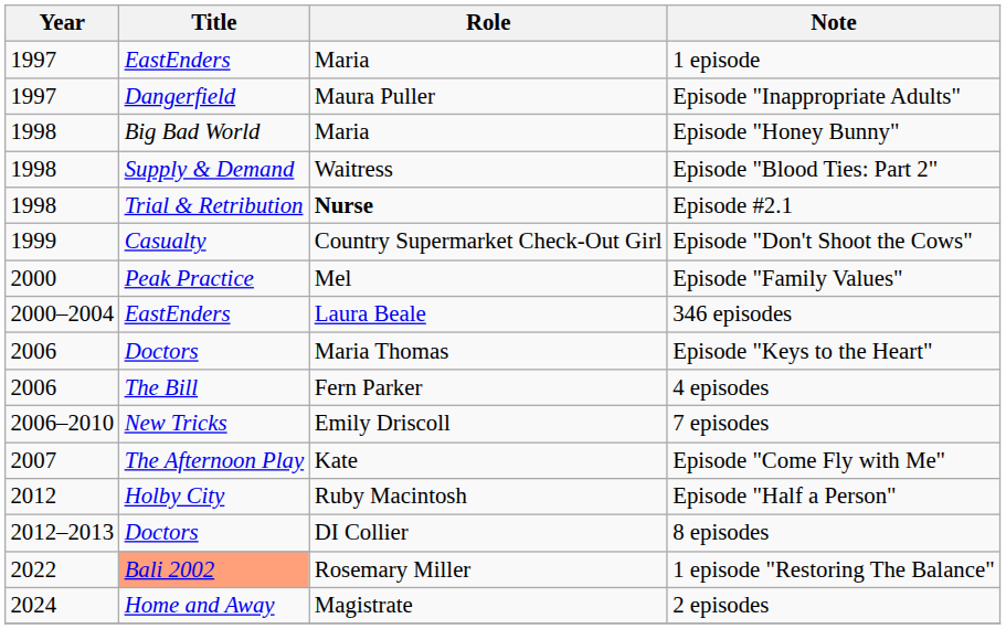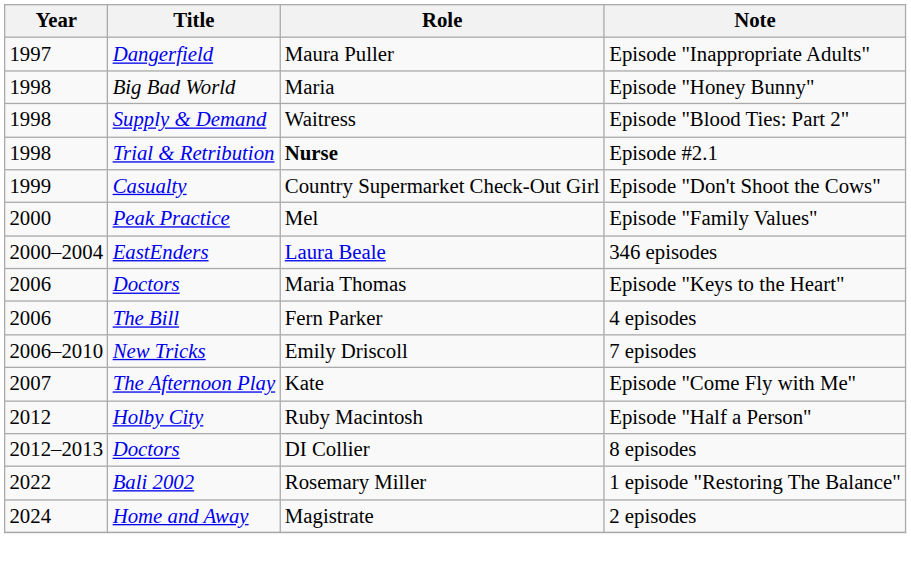 <table class="wikitable">
 <tr>
 <th>Year</th>
 <th>Title</th>
 <th>Role</th>
 <th>Note</th>
-</tr>
-<tr>
-<td>1997</td>
-<td><em><a href='#'>EastEnders</a></em></td>
-<td>Maria</td>
-<td>1 episode</td>
 </tr>
 <tr>
 <td>1997</td>
 <td><em><a href='#'>Dangerfield</a></em></td>
 <td>Maura Puller</td>
 <td>Episode "Inappropriate Adults"</td>
 </tr>
 <tr>
 <td>1998</td>
 <td><em>Big Bad World</em></td>
 <td>Maria</td>
 <td>Episode "Honey Bunny"</td>
 </tr>
 <tr>
 <td>1998</td>
 <td><em><a href='#'>Supply & Demand</a></em></td>
 <td>Waitress</td>
 <td>Episode  "Blood Ties: Part 2"</td>
 </tr>
 <tr>
 <td>1998</td>
 <td><em><a href='#'>Trial & Retribution</a></em></td>
 <td><strong>Nurse</strong></td>
 <td>Episode #2.1</td>
 </tr>
 <tr>
 <td>1999</td>
 <td><em><a href='#'>Casualty</a></em></td>
 <td>Country Supermarket Check-Out Girl</td>
 <td>Episode "Don't Shoot the Cows"</td>
 </tr>
 <tr>
 <td>2000</td>
 <td><em><a href='#'>Peak Practice</a></em></td>
 <td>Mel</td>
 <td>Episode "Family Values"</td>
 </tr>
 <tr>
 <td>2000–2004</td>
 <td><em><a href='#'>EastEnders</a></em></td>
 <td><a href='#'>Laura Beale</a></td>
 <td>346 episodes</td>
 </tr>
 <tr>
 <td>2006</td>
 <td><em><a href='#'>Doctors</a></em></td>
 <td>Maria Thomas</td>
 <td>Episode "Keys to the Heart"</td>
 </tr>
 <tr>
 <td>2006</td>
 <td><em><a href='#'>The Bill</a></em></td>
 <td>Fern Parker</td>
 <td>4 episodes</td>
 </tr>
 <tr>
 <td>2006–2010</td>
 <td><em><a href='#'>New Tricks</a></em></td>
 <td>Emily Driscoll</td>
 <td>7 episodes</td>
 </tr>
 <tr>
 <td>2007</td>
 <td><em><a href='#'>The Afternoon Play</a></em></td>
 <td>Kate</td>
 <td>Episode "Come Fly with Me"</td>
 </tr>
 <tr>
 <td>2012</td>
 <td><em><a href='#'>Holby City</a></em></td>
 <td>Ruby Macintosh</td>
 <td>Episode "Half a Person"</td>
 </tr>
 <tr>
 <td>2012–2013</td>
 <td><em><a href='#'>Doctors</a></em></td>
 <td>DI Collier</td>
 <td>8 episodes</td>
 </tr>
 <tr>
 <td>2022</td>
-<td style="background: lightsalmon;"><em><a href='#'>Bali 2002</a></em></td>
+<td><em><a href='#'>Bali 2002</a></em></td>
 <td>Rosemary Miller</td>
 <td>1 episode "Restoring The Balance"</td>
 </tr>
 <tr>
 <td>2024</td>
 <td><em><a href='#'>Home and Away</a></em></td>
 <td>Magistrate</td>
 <td>2 episodes</td>
 </tr>
 <tr>
 </tr>
 </table>
